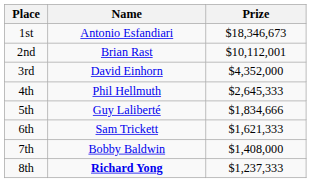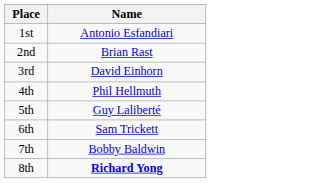 <table class="wikitable">
 <tr>
 <th width="50">Place</th>
 <th width="200">Name</th>
-<th width="125">Prize</th>
 </tr>
 <tr>
 <td align = "center">1st</td>
 <td align = "center"> <a href='#'>Antonio Esfandiari</a></td>
-<td align = "center">$18,346,673</td>
 </tr>
 <tr>
 <td align = "center">2nd</td>
 <td align = "center"> <a href='#'>Brian Rast</a></td>
-<td align = "center">$10,112,001</td>
 </tr>
 <tr>
 <td align = "center">3rd</td>
 <td align = "center"> <a href='#'>David Einhorn</a></td>
-<td align = "center">$4,352,000</td>
 </tr>
 <tr>
 <td align = "center">4th</td>
 <td align = "center"> <a href='#'>Phil Hellmuth</a></td>
-<td align = "center">$2,645,333</td>
 </tr>
 <tr>
 <td align = "center">5th</td>
 <td align = "center"> <a href='#'>Guy Laliberté</a></td>
-<td align = "center">$1,834,666</td>
 </tr>
 <tr>
 <td align = "center">6th</td>
 <td align = "center"> <a href='#'>Sam Trickett</a></td>
-<td align = "center">$1,621,333</td>
 </tr>
 <tr>
 <td align = "center">7th</td>
 <td align = "center"> <a href='#'>Bobby Baldwin</a></td>
-<td align = "center">$1,408,000</td>
 </tr>
 <tr>
 <td align = "center">8th</td>
 <td align = "center"><strong> <a href='#'>Richard Yong</a></strong></td>
-<td align = "center">$1,237,333</td>
 </tr>
 </table>
